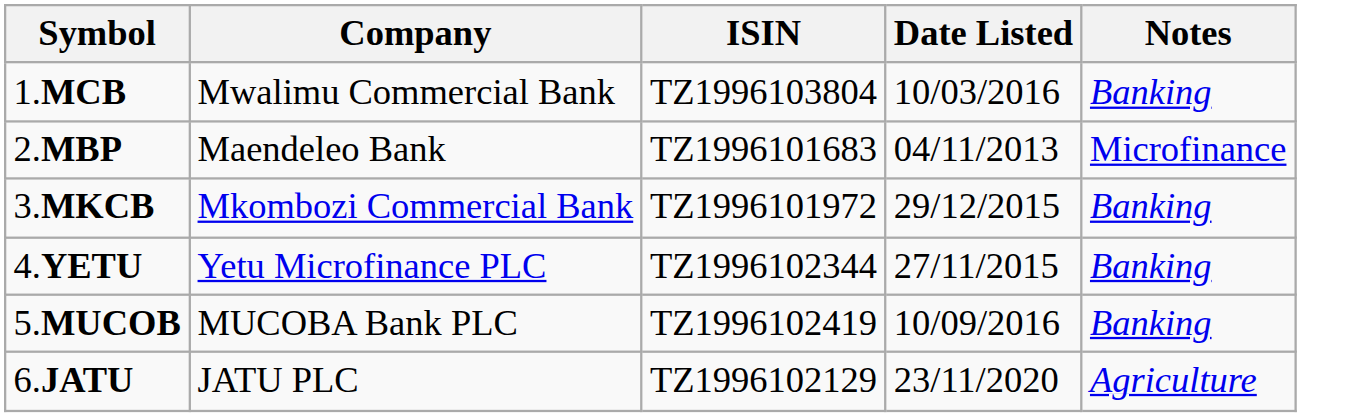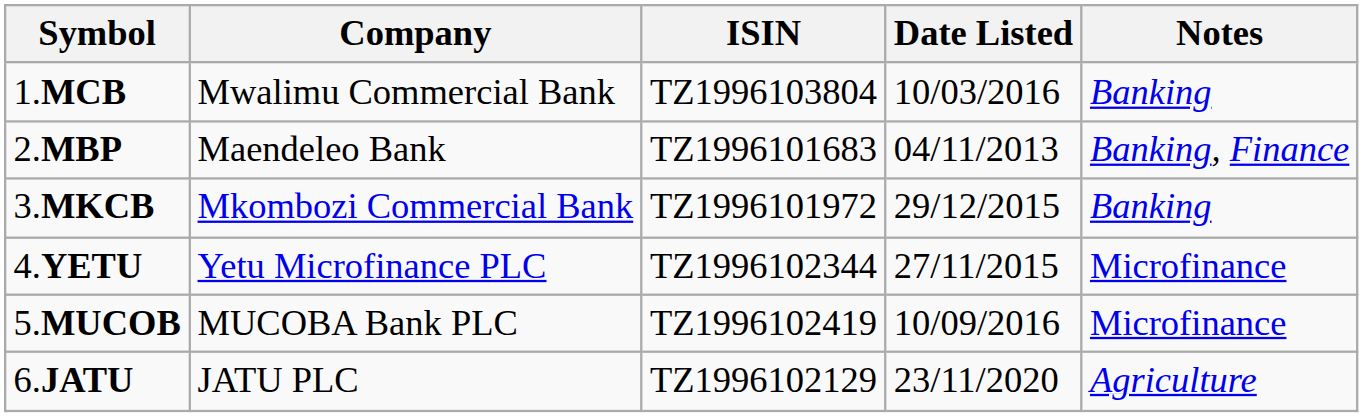 <table class="wikitable">
 <tr>
 <th>Symbol</th>
 <th>Company</th>
 <th>ISIN</th>
 <th>Date Listed</th>
 <th>Notes</th>
 </tr>
 <tr>
 <td>1.<strong>MCB</strong></td>
 <td>Mwalimu Commercial Bank</td>
 <td>TZ1996103804</td>
 <td>10/03/2016</td>
 <td><em><a href='#'>Banking</a></em></td>
 </tr>
 <tr>
 <td>2.<strong>MBP</strong></td>
 <td>Maendeleo Bank</td>
 <td>TZ1996101683</td>
 <td>04/11/2013</td>
-<td><a href='#'>Microfinance</a></td>
+<td><em><a href='#'>Banking</a>, <a href='#'>Finance</a></em></td>
 </tr>
 <tr>
 <td>3.<strong>MKCB</strong></td>
 <td><a href='#'>Mkombozi Commercial Bank</a></td>
 <td>TZ1996101972</td>
 <td>29/12/2015</td>
 <td><em><a href='#'>Banking</a></em></td>
 </tr>
 <tr>
 <td>4.<strong>YETU</strong></td>
 <td><a href='#'>Yetu Microfinance PLC</a></td>
 <td>TZ1996102344</td>
 <td>27/11/2015</td>
-<td><em><a href='#'>Banking</a></em></td>
+<td><a href='#'>Microfinance</a></td>
 </tr>
 <tr>
 <td>5.<strong>MUCOB</strong></td>
 <td>MUCOBA Bank PLC</td>
 <td>TZ1996102419</td>
 <td>10/09/2016</td>
-<td><em><a href='#'>Banking</a></em></td>
+<td><a href='#'>Microfinance</a></td>
 </tr>
 <tr>
 <td>6.<strong>JATU</strong></td>
 <td>JATU PLC</td>
 <td>TZ1996102129</td>
 <td>23/11/2020</td>
 <td><em><a href='#'>Agriculture</a></em></td>
 </tr>
 </table>
